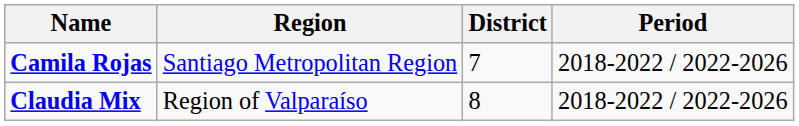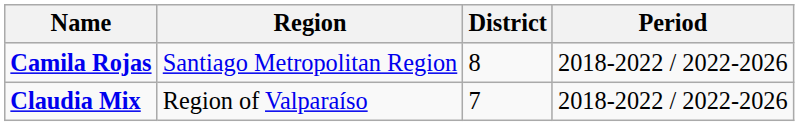 <table class="wikitable">
 <tr>
 <th>Name</th>
 <th>Region</th>
 <th>District</th>
 <th>Period</th>
 </tr>
 <tr>
 <td><strong><a href='#'>Camila Rojas</a></strong></td>
 <td><a href='#'>Santiago Metropolitan Region</a></td>
-<td>7</td>
+<td>8</td>
 <td>2018-2022 / 2022-2026</td>
 </tr>
 <tr>
 <td><strong><a href='#'>Claudia Mix</a></strong></td>
 <td>Region of <a href='#'>Valparaíso</a></td>
-<td>8</td>
+<td>7</td>
 <td>2018-2022 / 2022-2026</td>
 </tr>
 </table>
